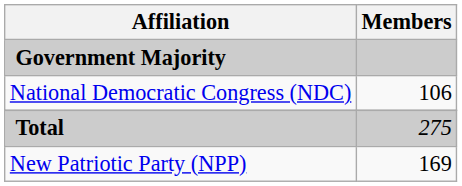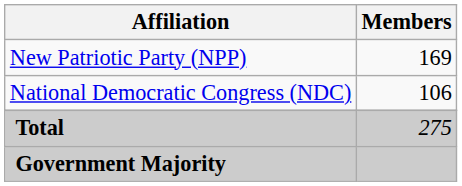 <table class="wikitable">
 <tr>
 <th>Affiliation</th>
 <th>Members</th>
 </tr>
-<tr bgcolor="CCCCCC">
-<td> <strong>Government Majority</strong></td>
-<td align="right"></td>
+<tr>
+<td><a href='#'>New Patriotic Party (NPP)</a></td>
+<td align="right">169</td>
 </tr>
 <tr>
 <td><a href='#'>National Democratic Congress (NDC)</a></td>
 <td align="right">106</td>
 </tr>
 <tr>
 </tr>
 <tr bgcolor="CCCCCC">
 <td> <strong>Total</strong></td>
 <td align="right"><em>275</em></td>
 </tr>
-<tr>
-<td><a href='#'>New Patriotic Party (NPP)</a></td>
-<td align="right">169</td>
+<tr bgcolor="CCCCCC">
+<td> <strong>Government Majority</strong></td>
+<td align="right"></td>
 </tr>
 </table>
